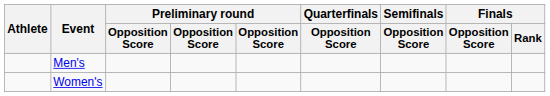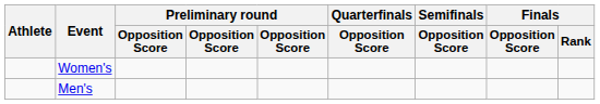 <table class="wikitable" border="1" style="font-size:90%">
 <tr>
 <th rowspan=2>Athlete</th>
 <th rowspan=2>Event</th>
 <th colspan=3>Preliminary round</th>
 <th>Quarterfinals</th>
 <th>Semifinals</th>
 <th colspan=2>Finals</th>
 </tr>
 <tr style="font-size:95%">
 <th>Opposition<br>Score</th>
 <th>Opposition<br>Score</th>
 <th>Opposition<br>Score</th>
 <th>Opposition<br>Score</th>
 <th>Opposition<br>Score</th>
 <th>Opposition<br>Score</th>
 <th>Rank</th>
 </tr>
 <tr align=center>
 <td align=left></td>
-<td align=left><a href='#'>Men's</a></td>
+<td align=left><a href='#'>Women's</a></td>
 <td></td>
 <td></td>
 <td></td>
 <td></td>
 <td></td>
 <td></td>
 <td></td>
 </tr>
 <tr align=center>
 <td align=left></td>
-<td align=left><a href='#'>Women's</a></td>
+<td align=left><a href='#'>Men's</a></td>
 <td></td>
 <td></td>
 <td></td>
 <td></td>
 <td></td>
 <td></td>
 <td></td>
 </tr>
 </table>
